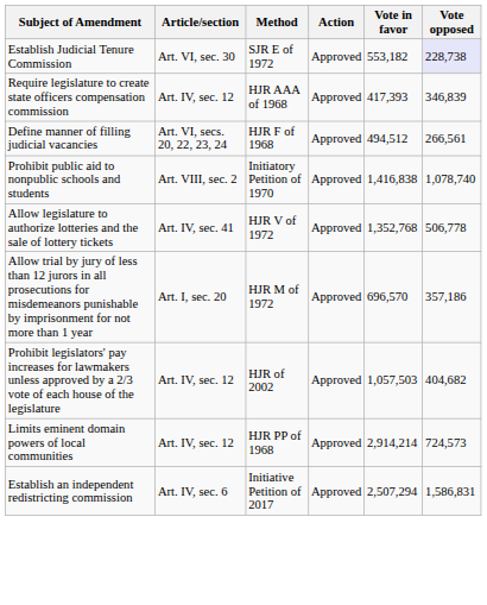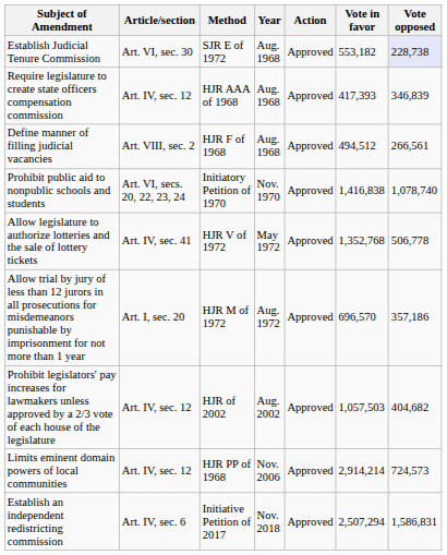 <table class="wikitable">
 <tr>
 <th>Subject of Amendment</th>
 <th>Article/section</th>
 <th>Method</th>
+<th>Year</th>
 <th>Action</th>
 <th>Vote in favor</th>
 <th>Vote opposed</th>
 </tr>
 <tr>
 <td>Establish Judicial Tenure Commission</td>
 <td>Art. VI, sec. 30</td>
 <td>SJR E of 1972</td>
+<td>Aug. 1968</td>
 <td>Approved</td>
 <td>553,182</td>
 <td style="background: lavender;">228,738</td>
 </tr>
 <tr>
 <td>Require legislature to create state officers compensation commission</td>
 <td>Art. IV, sec. 12</td>
 <td>HJR AAA of 1968</td>
+<td>Aug. 1968</td>
 <td>Approved</td>
 <td>417,393</td>
 <td>346,839</td>
 </tr>
 <tr>
 <td>Define manner of filling judicial vacancies</td>
-<td>Art. VI, secs. 20, 22, 23, 24</td>
+<td>Art. VIII, sec. 2</td>
 <td>HJR F of 1968</td>
+<td>Aug. 1968</td>
 <td>Approved</td>
 <td>494,512</td>
 <td>266,561</td>
 </tr>
 <tr>
 <td>Prohibit public aid to nonpublic schools and students</td>
-<td>Art. VIII, sec. 2</td>
+<td>Art. VI, secs. 20, 22, 23, 24</td>
 <td>Initiatory Petition of 1970</td>
+<td>Nov. 1970</td>
 <td>Approved</td>
 <td>1,416,838</td>
 <td>1,078,740</td>
 </tr>
 <tr>
 <td>Allow legislature to authorize lotteries and the sale of lottery tickets</td>
 <td>Art. IV, sec. 41</td>
 <td>HJR V of 1972</td>
+<td>May 1972</td>
 <td>Approved</td>
 <td>1,352,768</td>
 <td>506,778</td>
 </tr>
 <tr>
 <td>Allow trial by jury of less than 12 jurors in all prosecutions for misdemeanors punishable by imprisonment for not more than 1 year</td>
 <td>Art. I, sec. 20</td>
 <td>HJR M of 1972</td>
+<td>Aug. 1972</td>
 <td>Approved</td>
 <td>696,570</td>
 <td>357,186</td>
 </tr>
 <tr>
 <td>Prohibit legislators' pay increases for lawmakers unless approved by a 2/3 vote of each house of the legislature</td>
 <td>Art. IV, sec. 12</td>
 <td>HJR of 2002</td>
+<td>Aug. 2002</td>
 <td>Approved</td>
 <td>1,057,503</td>
 <td>404,682</td>
 </tr>
 <tr>
 <td>Limits eminent domain powers of local communities</td>
 <td>Art. IV, sec. 12</td>
 <td>HJR PP of 1968</td>
+<td>Nov. 2006</td>
 <td>Approved</td>
 <td>2,914,214</td>
 <td>724,573</td>
 </tr>
 <tr>
 <td>Establish an independent redistricting commission</td>
 <td>Art. IV, sec. 6</td>
 <td>Initiative Petition of 2017</td>
+<td>Nov. 2018</td>
 <td>Approved</td>
 <td>2,507,294</td>
 <td>1,586,831</td>
 </tr>
 </table>
